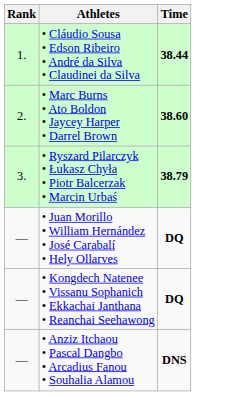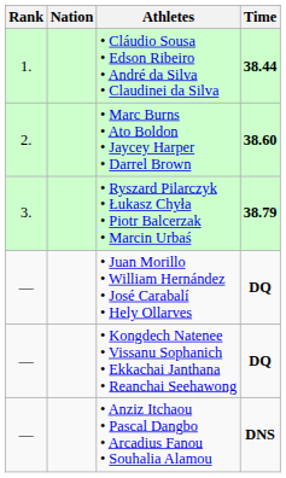 <table class="wikitable" style="text-align:center">
 <tr>
 <th>Rank</th>
+<th>Nation</th>
 <th>Athletes</th>
 <th>Time</th>
 </tr>
 <tr style="background:#ccffcc;">
 <td>1.</td>
+<td align=left></td>
 <td align=left>• <a href='#'>Cláudio Sousa</a><br>• <a href='#'>Edson Ribeiro</a><br>• <a href='#'>André da Silva</a><br>• <a href='#'>Claudinei da Silva</a></td>
 <td><strong>38.44</strong></td>
 </tr>
 <tr style="background:#ccffcc;">
 <td>2.</td>
+<td align=left></td>
 <td align=left>• <a href='#'>Marc Burns</a><br>• <a href='#'>Ato Boldon</a><br>• <a href='#'>Jaycey Harper</a><br>• <a href='#'>Darrel Brown</a></td>
 <td><strong>38.60</strong></td>
 </tr>
 <tr style="background:#ccffcc;">
 <td>3.</td>
+<td align=left></td>
 <td align=left>• <a href='#'>Ryszard Pilarczyk</a><br>• <a href='#'>Łukasz Chyła</a><br>• <a href='#'>Piotr Balcerzak</a><br>• <a href='#'>Marcin Urbaś</a></td>
 <td><strong>38.79</strong></td>
 </tr>
 <tr>
 <td>—</td>
+<td align=left></td>
 <td align=left>• <a href='#'>Juan Morillo</a><br>• <a href='#'>William Hernández</a><br>• <a href='#'>José Carabalí</a><br>• <a href='#'>Hely Ollarves</a></td>
 <td><strong>DQ</strong></td>
 </tr>
 <tr>
 <td>—</td>
+<td align=left></td>
 <td align=left>• <a href='#'>Kongdech Natenee</a><br>• <a href='#'>Vissanu Sophanich</a><br>• <a href='#'>Ekkachai Janthana</a><br>• <a href='#'>Reanchai Seehawong</a></td>
 <td><strong>DQ</strong></td>
 </tr>
 <tr>
 <td>—</td>
+<td align=left></td>
 <td align=left>• <a href='#'>Anziz Itchaou</a><br>• <a href='#'>Pascal Dangbo</a><br>• <a href='#'>Arcadius Fanou</a><br>• <a href='#'>Souhalia Alamou</a></td>
 <td><strong>DNS</strong></td>
 </tr>
 </table>
